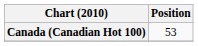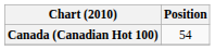 <table class="wikitable plainrowheaders" style="text-align:center;">
 <tr>
 <th scope="col">Chart (2010)</th>
 <th scope="col">Position</th>
 </tr>
 <tr>
 <th scope="row">Canada (Canadian Hot 100)</th>
-<td>53</td>
+<td>54</td>
 </tr>
 <tr>
 </tr>
 </table>
